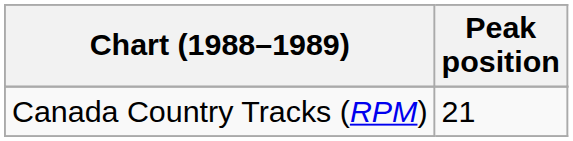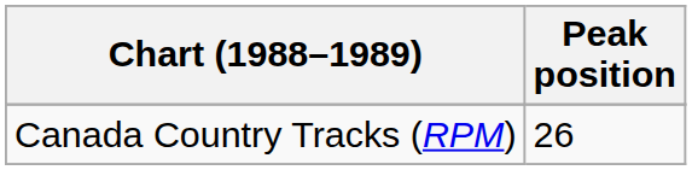 <table class="wikitable sortable">
 <tr>
 <th align="left">Chart (1988–1989)</th>
 <th align="center">Peak<br>position</th>
 </tr>
 <tr>
 </tr>
 <tr>
 <td>Canada Country Tracks (<em><a href='#'>RPM</a></em>)</td>
-<td>21</td>
+<td>26</td>
 </tr>
 </table>
